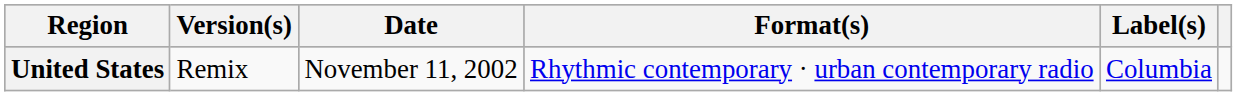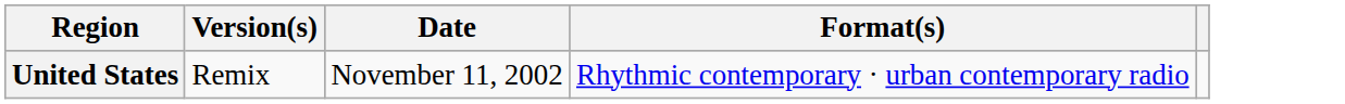 <table class="wikitable plainrowheaders" style="text-align:left">
 <tr>
 <th scope="col">Region</th>
 <th scope="col">Version(s)</th>
 <th scope="col">Date</th>
 <th scope="col">Format(s)</th>
-<th scope="col">Label(s)</th>
 <th scope="col"></th>
 </tr>
 <tr>
 <th scope="row">United States</th>
 <td>Remix</td>
 <td>November 11, 2002</td>
 <td><a href='#'>Rhythmic contemporary</a> · <a href='#'>urban contemporary radio</a></td>
-<td><a href='#'>Columbia</a></td>
 <td></td>
 </tr>
 </table>
